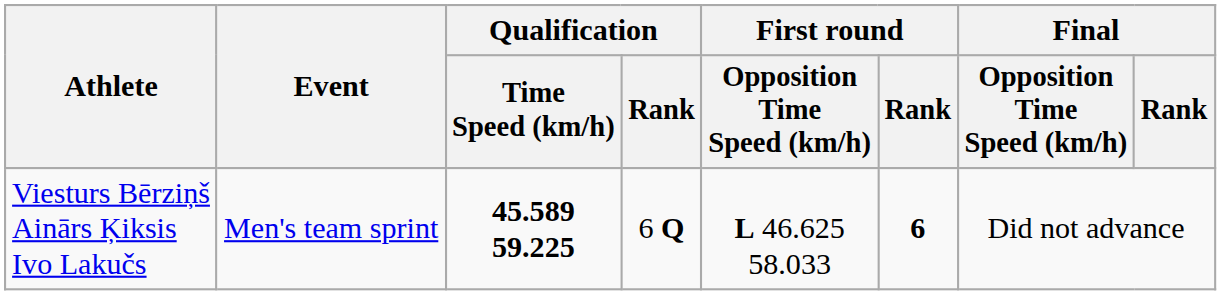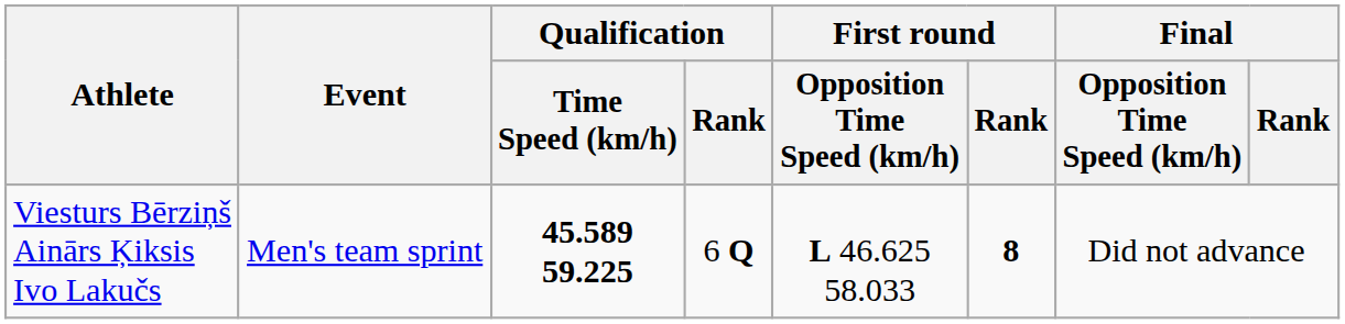 <table class="wikitable" style="font-size:90%">
 <tr>
 <th rowspan="2">Athlete</th>
 <th rowspan="2">Event</th>
 <th colspan=2>Qualification</th>
 <th colspan=2>First round</th>
 <th colspan=2>Final</th>
 </tr>
 <tr style="font-size:95%">
 <th>Time<br>Speed (km/h)</th>
 <th>Rank</th>
 <th>Opposition<br>Time<br>Speed (km/h)</th>
 <th>Rank</th>
 <th>Opposition<br>Time<br>Speed (km/h)</th>
 <th>Rank</th>
 </tr>
 <tr align=center>
 <td align=left><a href='#'>Viesturs Bērziņš</a><br><a href='#'>Ainārs Ķiksis</a><br><a href='#'>Ivo Lakučs</a></td>
 <td align=left><a href='#'>Men's team sprint</a></td>
 <td><strong>45.589<br>59.225</strong></td>
 <td>6 <strong>Q</strong></td>
 <td><br><strong>L</strong> 46.625<br>58.033</td>
-<td><strong>6</strong></td>
+<td><strong>8</strong></td>
 <td colspan=4>Did not advance</td>
 </tr>
 </table>
